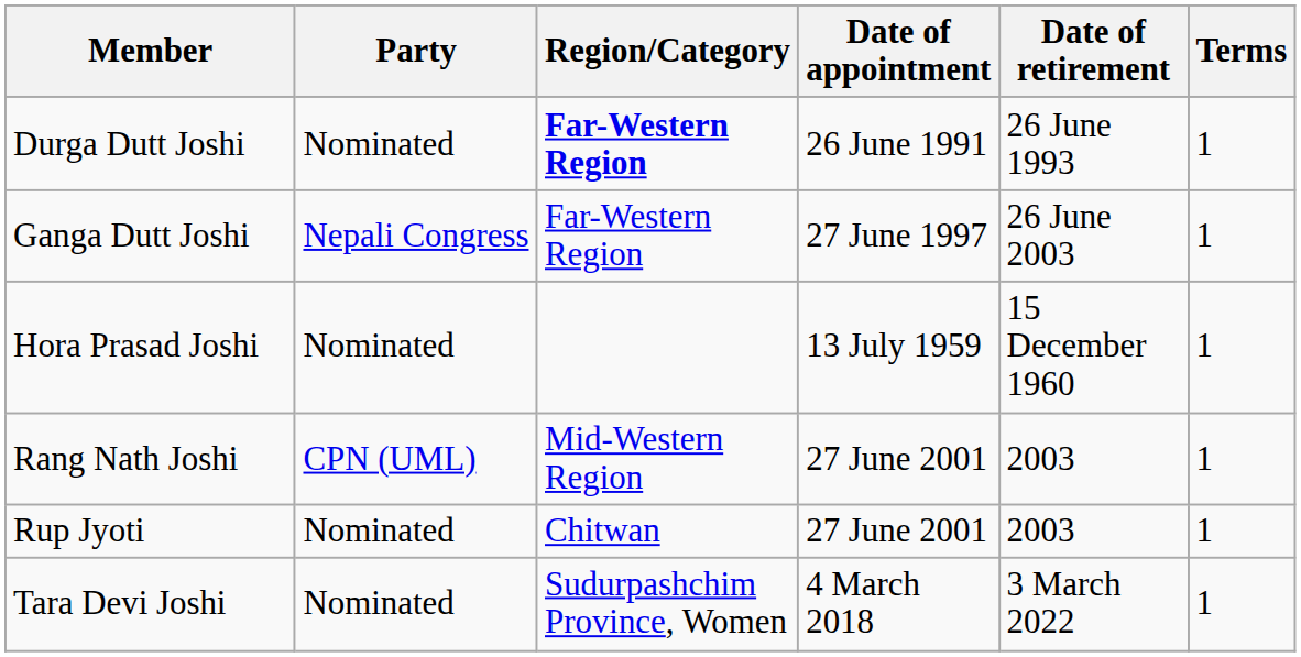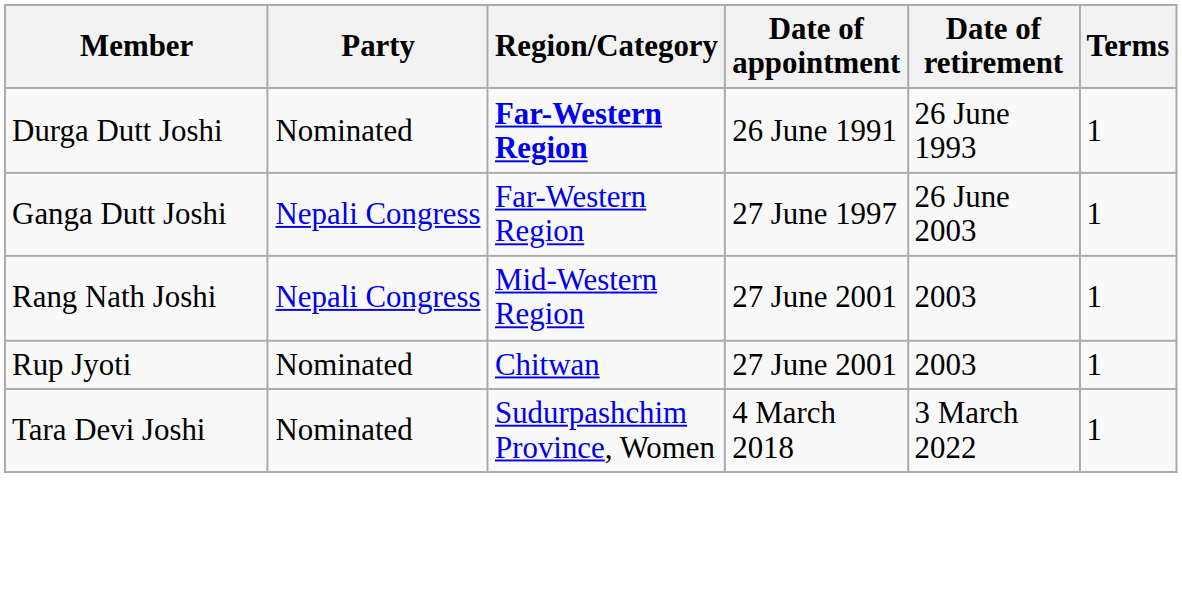 <table class="wikitable sortable">
 <tr>
 <th style="width: 25%;">Member</th>
 <th style="width: 20%;">Party</th>
 <th style="width: 20%;">Region/Category</th>
 <th style="width: 15%;">Date of appointment</th>
 <th style="width: 15%;">Date of retirement</th>
 <th style="width: 5%;">Terms</th>
 </tr>
 <tr>
 <td>Durga Dutt Joshi</td>
 <td>Nominated</td>
 <td><strong><a href='#'>Far-Western Region</a></strong></td>
 <td>26 June 1991</td>
 <td>26 June 1993</td>
 <td>1</td>
 </tr>
 <tr>
 <td>Ganga Dutt Joshi</td>
 <td><a href='#'>Nepali Congress</a></td>
 <td><a href='#'>Far-Western Region</a></td>
 <td>27 June 1997</td>
 <td>26 June 2003</td>
 <td>1</td>
 </tr>
 <tr>
-<td>Hora Prasad Joshi</td>
-<td>Nominated</td>
-<td></td>
-<td>13 July 1959</td>
-<td>15 December 1960</td>
-<td>1</td>
-</tr>
-<tr>
 <td>Rang Nath Joshi</td>
-<td><a href='#'>CPN (UML)</a></td>
+<td><a href='#'>Nepali Congress</a></td>
 <td><a href='#'>Mid-Western Region</a></td>
 <td>27 June 2001</td>
 <td>2003</td>
 <td>1</td>
 </tr>
 <tr>
 <td>Rup Jyoti</td>
 <td>Nominated</td>
 <td><a href='#'>Chitwan</a></td>
 <td>27 June 2001</td>
 <td>2003</td>
 <td>1</td>
 </tr>
 <tr>
 <td>Tara Devi Joshi</td>
 <td>Nominated</td>
 <td><a href='#'>Sudurpashchim Province</a>, Women</td>
 <td>4 March 2018</td>
 <td>3 March 2022</td>
 <td>1</td>
 </tr>
 </table>
